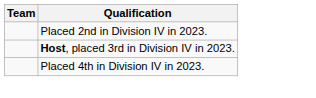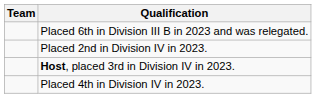 <table class="wikitable">
 <tr>
 <th>Team</th>
 <th>Qualification</th>
+</tr>
+<tr>
+<td></td>
+<td>Placed 6th in Division III B in 2023 and was relegated.</td>
 </tr>
 <tr>
 <td></td>
 <td>Placed 2nd in Division IV in 2023.</td>
 </tr>
 <tr>
 <td></td>
 <td><strong>Host</strong>, placed 3rd in Division IV in 2023.</td>
 </tr>
 <tr>
 <td></td>
 <td>Placed 4th in Division IV in 2023.</td>
 </tr>
 </table>
